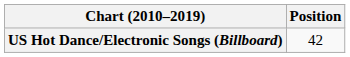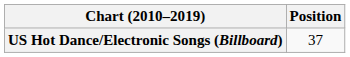 <table class="wikitable plainrowheaders" style="text-align:center">
 <tr>
 <th scope="col">Chart (2010–2019)</th>
 <th scope="col">Position</th>
 </tr>
 <tr>
 <th scope="row">US Hot Dance/Electronic Songs (<em>Billboard</em>)</th>
-<td>42</td>
+<td>37</td>
 </tr>
 </table>
